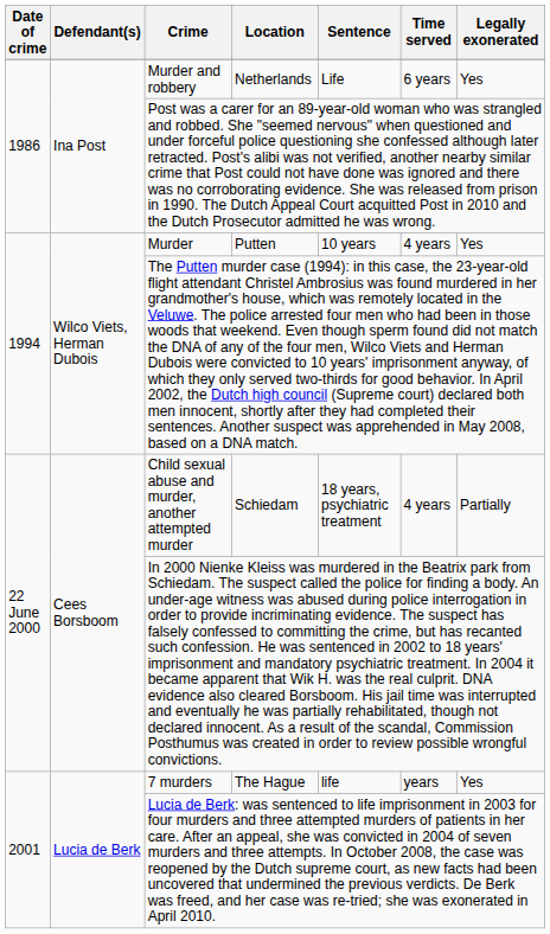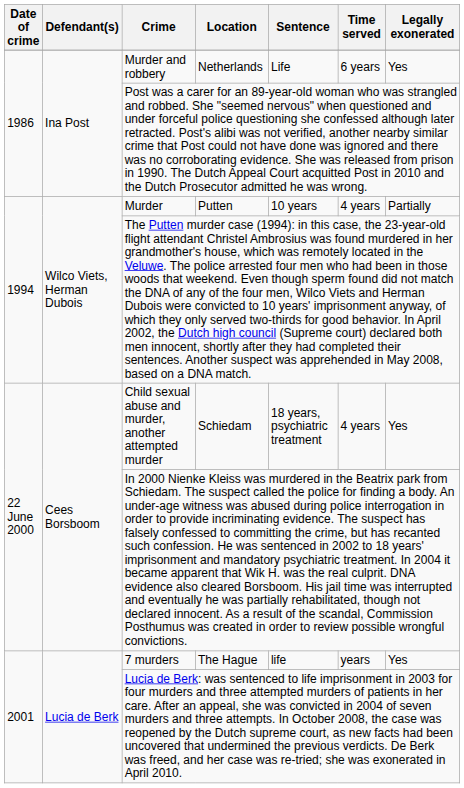 <table class="wikitable sortable">
 <tr>
 <th>Date of crime</th>
 <th>Defendant(s)</th>
 <th>Crime</th>
 <th>Location</th>
 <th>Sentence</th>
 <th>Time served</th>
 <th>Legally exonerated</th>
 </tr>
 <tr>
 </tr>
 <tr ->
 <td rowspan="2">1986</td>
 <td rowspan="2">Ina Post</td>
 <td>Murder and robbery</td>
 <td>Netherlands</td>
 <td>Life</td>
 <td>6 years</td>
 <td>Yes</td>
 </tr>
 <tr>
 <td colspan=5>Post was a carer for an 89-year-old woman who was strangled and robbed. She "seemed nervous" when questioned and under forceful police questioning she confessed although later retracted. Post's alibi was not verified, another nearby similar crime that Post could not have done was ignored and there was no corroborating evidence. She was released from prison in 1990. The Dutch Appeal Court acquitted Post in 2010 and the Dutch Prosecutor admitted he was wrong.</td>
 </tr>
 <tr ->
 <td rowspan="2">1994</td>
 <td rowspan="2">Wilco Viets, Herman Dubois</td>
 <td>Murder</td>
 <td>Putten</td>
 <td>10 years</td>
 <td>4 years</td>
-<td>Yes</td>
+<td>Partially</td>
 </tr>
 <tr>
 <td colspan=5>The <a href='#'>Putten</a> murder case (1994): in this case, the 23-year-old flight attendant Christel Ambrosius was found murdered in her grandmother's house, which was remotely located in the <a href='#'>Veluwe</a>. The police arrested four men who had been in those woods that weekend. Even though sperm found did not match the DNA of any of the four men, Wilco Viets and Herman Dubois were convicted to 10 years' imprisonment anyway, of which they only served two-thirds for good behavior. In April 2002, the <a href='#'>Dutch high council</a> (Supreme court) declared both men innocent, shortly after they had completed their sentences. Another suspect was apprehended in May 2008, based on a DNA match.</td>
 </tr>
 <tr ->
 <td rowspan="2">22 June 2000</td>
 <td rowspan="2">Cees Borsboom</td>
 <td>Child sexual abuse and murder, another attempted murder</td>
 <td>Schiedam</td>
 <td>18 years, psychiatric treatment</td>
 <td>4 years</td>
-<td>Partially</td>
+<td>Yes</td>
 </tr>
 <tr>
 <td colspan=5>In 2000 Nienke Kleiss was murdered in the Beatrix park from Schiedam. The suspect called the police for finding a body. An under-age witness was abused during police interrogation in order to provide incriminating evidence. The suspect has falsely confessed to committing the crime, but has recanted such confession. He was sentenced in 2002 to 18 years' imprisonment and mandatory psychiatric treatment. In 2004 it became apparent that Wik H. was the real culprit. DNA evidence also cleared Borsboom. His jail time was interrupted and eventually he was partially rehabilitated, though not declared innocent. As a result of the scandal, Commission Posthumus was created in order to review possible wrongful convictions.</td>
 </tr>
 <tr ->
 <td rowspan="2">2001</td>
 <td rowspan="2"><a href='#'>Lucia de Berk</a></td>
 <td>7 murders</td>
 <td>The Hague</td>
 <td>life</td>
 <td> years</td>
 <td>Yes</td>
 </tr>
 <tr>
 <td colspan=5><a href='#'>Lucia de Berk</a>: was sentenced to life imprisonment in 2003 for four murders and three attempted murders of patients in her care. After an appeal, she was convicted in 2004 of seven murders and three attempts. In October 2008, the case was reopened by the Dutch supreme court, as new facts had been uncovered that undermined the previous verdicts. De Berk was freed, and her case was re-tried; she was exonerated in April 2010.</td>
 </tr>
 </table>
